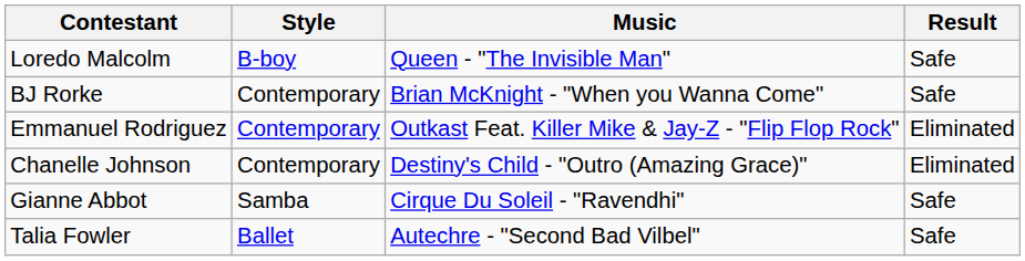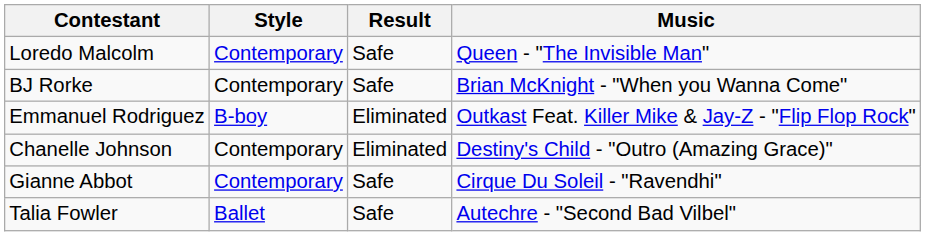 <table class="wikitable">
 <tr>
 <th>Contestant</th>
 <th>Style</th>
+<th>Result</th>
 <th>Music</th>
-<th>Result</th>
 </tr>
 <tr>
 <td>Loredo Malcolm</td>
-<td><a href='#'>B-boy</a></td>
+<td><a href='#'>Contemporary</a></td>
+<td>Safe</td>
 <td><a href='#'>Queen</a> - "<a href='#'>The Invisible Man</a>"</td>
-<td>Safe</td>
 </tr>
 <tr>
 <td>BJ Rorke</td>
 <td>Contemporary</td>
+<td>Safe</td>
 <td><a href='#'>Brian McKnight</a> - "When you Wanna Come"</td>
-<td>Safe</td>
 </tr>
 <tr>
 <td>Emmanuel Rodriguez</td>
-<td><a href='#'>Contemporary</a></td>
+<td><a href='#'>B-boy</a></td>
+<td>Eliminated</td>
 <td><a href='#'>Outkast</a> Feat. <a href='#'>Killer Mike</a> & <a href='#'>Jay-Z</a> - "<a href='#'>Flip Flop Rock</a>"</td>
-<td>Eliminated</td>
 </tr>
 <tr>
 <td>Chanelle Johnson</td>
 <td>Contemporary</td>
+<td>Eliminated</td>
 <td><a href='#'>Destiny's Child</a> - "Outro (Amazing Grace)"</td>
-<td>Eliminated</td>
 </tr>
 <tr>
 <td>Gianne Abbot</td>
-<td>Samba</td>
+<td><a href='#'>Contemporary</a></td>
+<td>Safe</td>
 <td><a href='#'>Cirque Du Soleil</a> - "Ravendhi"</td>
-<td>Safe</td>
 </tr>
 <tr>
 <td>Talia Fowler</td>
 <td><a href='#'>Ballet</a></td>
+<td>Safe</td>
 <td><a href='#'>Autechre</a> - "Second Bad Vilbel"</td>
-<td>Safe</td>
 </tr>
 </table>
